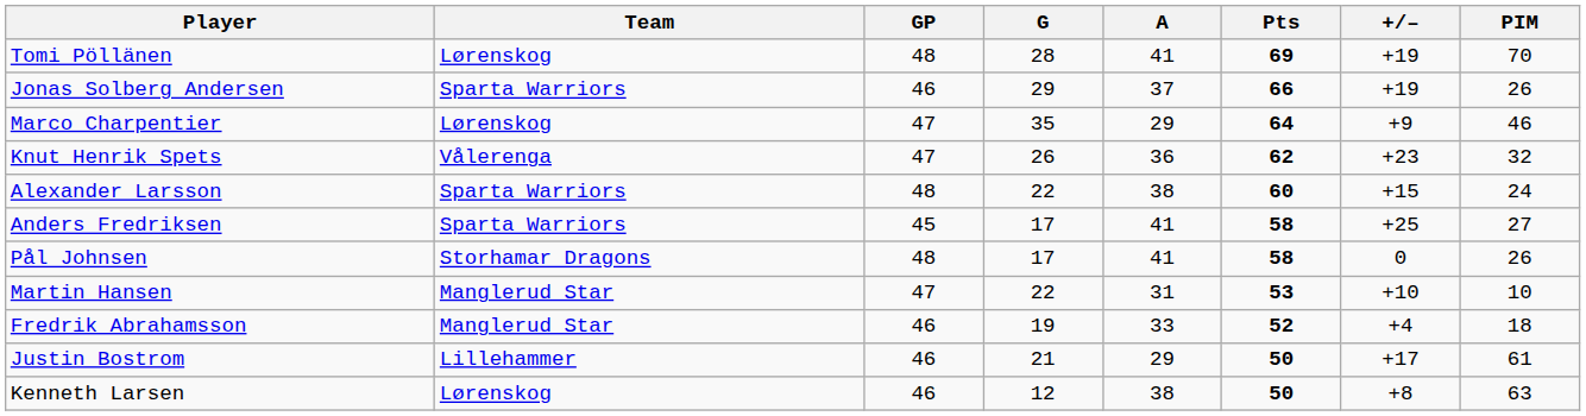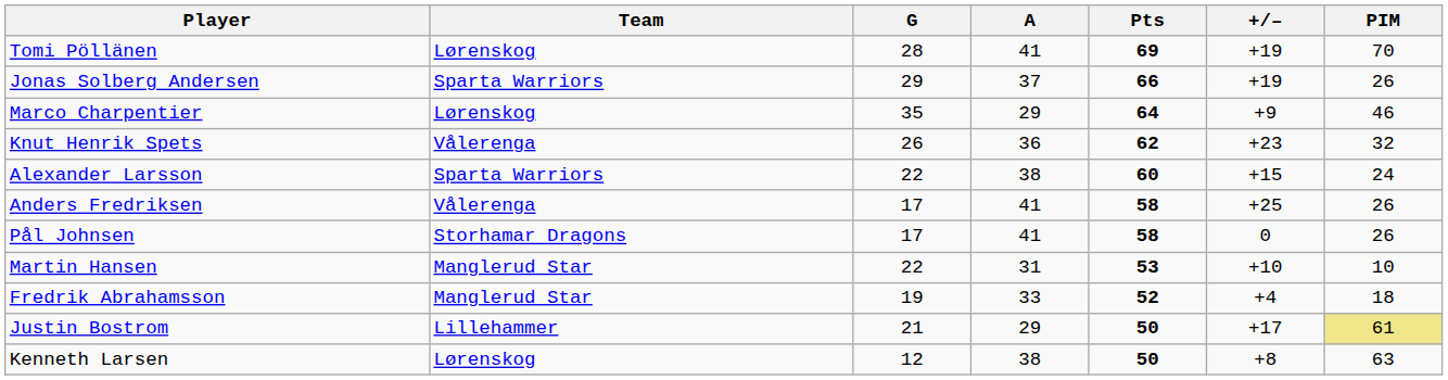 <table class="wikitable sortable" style="text-align:center">
 <tr>
 <th width="18%">Player</th>
 <th width="18%">Team</th>
-<th width="5%">GP</th>
 <th width="5%">G</th>
 <th width="5%">A</th>
 <th width="5%">Pts</th>
 <th width="5%">+/–</th>
 <th width="5%">PIM</th>
 </tr>
 <tr>
 <td align=left> <a href='#'>Tomi Pöllänen</a></td>
 <td align=left><a href='#'>Lørenskog</a></td>
-<td>48</td>
 <td>28</td>
 <td>41</td>
 <td><strong>69</strong></td>
 <td>+19</td>
 <td>70</td>
 </tr>
 <tr>
 <td align=left> <a href='#'>Jonas Solberg Andersen</a></td>
 <td align=left><a href='#'>Sparta Warriors</a></td>
-<td>46</td>
 <td>29</td>
 <td>37</td>
 <td><strong>66</strong></td>
 <td>+19</td>
 <td>26</td>
 </tr>
 <tr>
 <td align=left> <a href='#'>Marco Charpentier</a></td>
 <td align=left><a href='#'>Lørenskog</a></td>
-<td>47</td>
 <td>35</td>
 <td>29</td>
 <td><strong>64</strong></td>
 <td>+9</td>
 <td>46</td>
 </tr>
 <tr>
 <td align=left> <a href='#'>Knut Henrik Spets</a></td>
 <td align=left><a href='#'>Vålerenga</a></td>
-<td>47</td>
 <td>26</td>
 <td>36</td>
 <td><strong>62</strong></td>
 <td>+23</td>
 <td>32</td>
 </tr>
 <tr>
 <td align=left> <a href='#'>Alexander Larsson</a></td>
 <td align=left><a href='#'>Sparta Warriors</a></td>
-<td>48</td>
 <td>22</td>
 <td>38</td>
 <td><strong>60</strong></td>
 <td>+15</td>
 <td>24</td>
 </tr>
 <tr>
 <td align=left> <a href='#'>Anders Fredriksen</a></td>
-<td align=left><a href='#'>Sparta Warriors</a></td>
-<td>45</td>
+<td align=left><a href='#'>Vålerenga</a></td>
 <td>17</td>
 <td>41</td>
 <td><strong>58</strong></td>
 <td>+25</td>
-<td>27</td>
+<td>26</td>
 </tr>
 <tr>
 <td align=left> <a href='#'>Pål Johnsen</a></td>
 <td align=left><a href='#'>Storhamar Dragons</a></td>
-<td>48</td>
 <td>17</td>
 <td>41</td>
 <td><strong>58</strong></td>
 <td>0</td>
 <td>26</td>
 </tr>
 <tr>
 <td align=left> <a href='#'>Martin Hansen</a></td>
 <td align=left><a href='#'>Manglerud Star</a></td>
-<td>47</td>
 <td>22</td>
 <td>31</td>
 <td><strong>53</strong></td>
 <td>+10</td>
 <td>10</td>
 </tr>
 <tr>
 <td align=left> <a href='#'>Fredrik Abrahamsson</a></td>
 <td align=left><a href='#'>Manglerud Star</a></td>
-<td>46</td>
 <td>19</td>
 <td>33</td>
 <td><strong>52</strong></td>
 <td>+4</td>
 <td>18</td>
 </tr>
 <tr>
 <td align=left> <a href='#'>Justin Bostrom</a></td>
 <td align=left><a href='#'>Lillehammer</a></td>
-<td>46</td>
 <td>21</td>
 <td>29</td>
 <td><strong>50</strong></td>
 <td>+17</td>
-<td>61</td>
+<td style="background: khaki;">61</td>
 </tr>
 <tr>
 <td align=left> Kenneth Larsen</td>
 <td align=left><a href='#'>Lørenskog</a></td>
-<td>46</td>
 <td>12</td>
 <td>38</td>
 <td><strong>50</strong></td>
 <td>+8</td>
 <td>63</td>
 </tr>
 </table>
